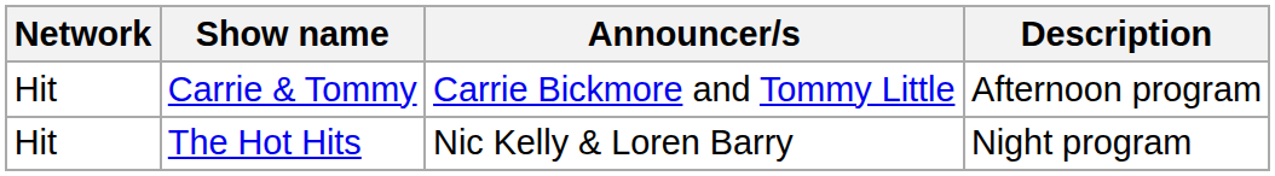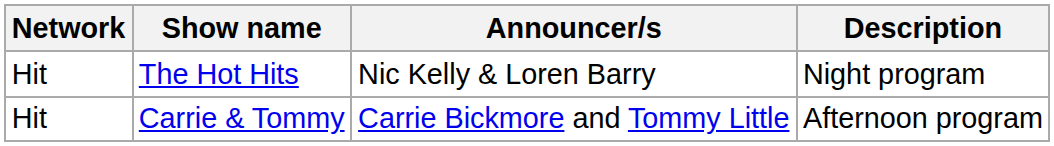 <table class="wikitable" style="font-size:90%; background:white; border:1px solid blue">
 <tr>
 <th>Network</th>
 <th>Show name</th>
 <th>Announcer/s</th>
 <th>Description</th>
 </tr>
 <tr>
 <td>Hit</td>
+<td><a href='#'>The Hot Hits</a></td>
+<td>Nic Kelly & Loren Barry</td>
+<td>Night program</td>
+</tr>
+<tr>
+<td>Hit</td>
 <td><a href='#'>Carrie & Tommy</a></td>
 <td><a href='#'>Carrie Bickmore</a> and <a href='#'>Tommy Little</a></td>
 <td>Afternoon program</td>
 </tr>
-<tr>
-<td>Hit</td>
-<td><a href='#'>The Hot Hits</a></td>
-<td>Nic Kelly & Loren Barry</td>
-<td>Night program</td>
-</tr>
 </table>
